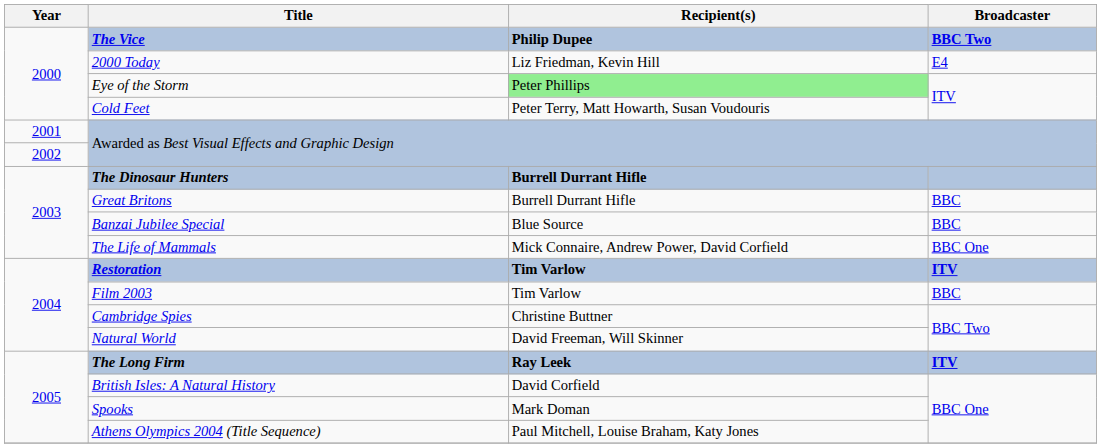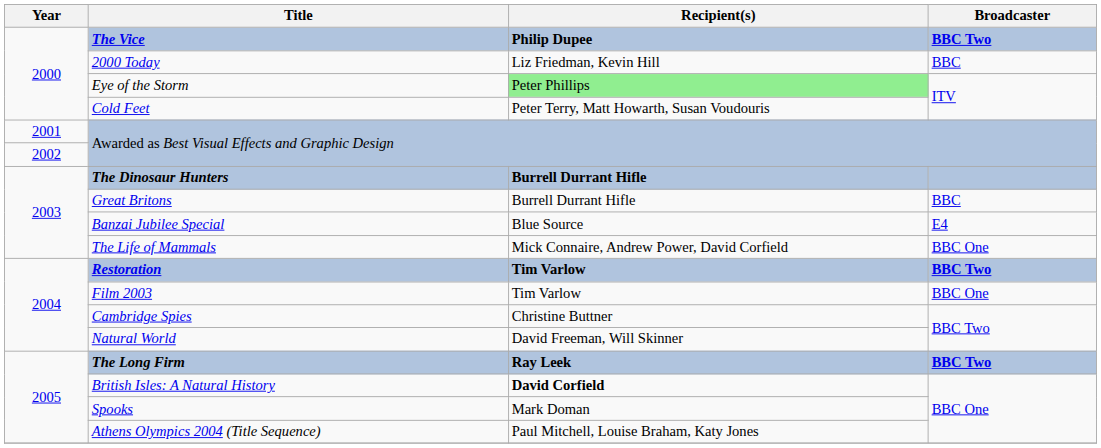 <table class="wikitable" width="95%">
 <tr>
 <th width=5%>Year</th>
 <th width=25%>Title</th>
 <th width=25%><strong>Recipient(s)</strong></th>
 <th width=10%><strong>Broadcaster</strong></th>
 </tr>
 <tr>
 <td rowspan="4" style="text-align:center;"><a href='#'>2000</a></td>
 <td style="background:#B0C4DE;"><strong><em><a href='#'>The Vice</a></em></strong></td>
 <td style="background:#B0C4DE;"><strong>Philip Dupee</strong></td>
 <td style="background:#B0C4DE;"><strong><a href='#'>BBC Two</a></strong></td>
 </tr>
 <tr>
 <td><em><a href='#'>2000 Today</a></em></td>
 <td>Liz Friedman, Kevin Hill</td>
-<td><a href='#'>E4</a></td>
+<td><a href='#'>BBC</a></td>
 </tr>
 <tr>
 <td><em>Eye of the Storm</em></td>
 <td style="background: lightgreen;">Peter Phillips</td>
 <td rowspan="2"><a href='#'>ITV</a></td>
 </tr>
 <tr>
 <td><em><a href='#'>Cold Feet</a></em></td>
 <td>Peter Terry, Matt Howarth, Susan Voudouris</td>
 </tr>
 <tr>
 <td rowspan="1" style="text-align:center;"><a href='#'>2001</a></td>
 <td colspan="3" rowspan="2"  style="background:#B0C4DE;">Awarded as <em>Best Visual Effects and Graphic Design</em></td>
 </tr>
 <tr>
 <td rowspan="1" style="text-align:center;"><a href='#'>2002</a></td>
 </tr>
 <tr>
 <td rowspan="4" style="text-align:center;"><a href='#'>2003</a></td>
 <td style="background:#B0C4DE;"><strong><em>The Dinosaur Hunters</em></strong></td>
 <td style="background:#B0C4DE;"><strong>Burrell Durrant Hifle</strong></td>
 <td style="background:#B0C4DE;"></td>
 </tr>
 <tr>
 <td><em><a href='#'>Great Britons</a></em></td>
 <td>Burrell Durrant Hifle</td>
 <td><a href='#'>BBC</a></td>
 </tr>
 <tr>
 <td><em><a href='#'>Banzai Jubilee Special</a></em></td>
 <td>Blue Source</td>
-<td><a href='#'>BBC</a></td>
+<td><a href='#'>E4</a></td>
 </tr>
 <tr>
 <td><em><a href='#'>The Life of Mammals</a></em></td>
 <td>Mick Connaire, Andrew Power, David Corfield</td>
 <td><a href='#'>BBC One</a></td>
 </tr>
 <tr>
 <td rowspan="4" style="text-align:center;"><a href='#'>2004</a></td>
 <td style="background:#B0C4DE;"><strong><em><a href='#'>Restoration</a></em></strong></td>
 <td style="background:#B0C4DE;"><strong>Tim Varlow</strong></td>
-<td style="background:#B0C4DE;"><strong><a href='#'>ITV</a></strong></td>
+<td style="background:#B0C4DE;"><strong><a href='#'>BBC Two</a></strong></td>
 </tr>
 <tr>
 <td><em><a href='#'>Film 2003</a></em></td>
 <td>Tim Varlow</td>
-<td><a href='#'>BBC</a></td>
+<td><a href='#'>BBC One</a></td>
 </tr>
 <tr>
 <td><em><a href='#'>Cambridge Spies</a></em></td>
 <td>Christine Buttner</td>
 <td rowspan="2"><a href='#'>BBC Two</a></td>
 </tr>
 <tr>
 <td><em><a href='#'>Natural World</a></em></td>
 <td>David Freeman, Will Skinner</td>
 </tr>
 <tr>
 <td rowspan="4" style="text-align:center;"><a href='#'>2005</a></td>
 <td style="background:#B0C4DE;"><strong><em>The Long Firm</em></strong></td>
 <td style="background:#B0C4DE;"><strong>Ray Leek</strong></td>
-<td style="background:#B0C4DE;"><strong><a href='#'>ITV</a></strong></td>
+<td style="background:#B0C4DE;"><strong><a href='#'>BBC Two</a></strong></td>
 </tr>
 <tr>
 <td><em><a href='#'>British Isles: A Natural History</a></em></td>
-<td>David Corfield</td>
+<td><strong>David Corfield</strong></td>
 <td rowspan="3"><a href='#'>BBC One</a></td>
 </tr>
 <tr>
 <td><em><a href='#'>Spooks</a></em></td>
 <td>Mark Doman</td>
 </tr>
 <tr>
 <td><em><a href='#'>Athens Olympics 2004</a> (Title Sequence)</em></td>
 <td>Paul Mitchell, Louise Braham, Katy Jones</td>
 </tr>
 <tr>
 </tr>
 </table>
